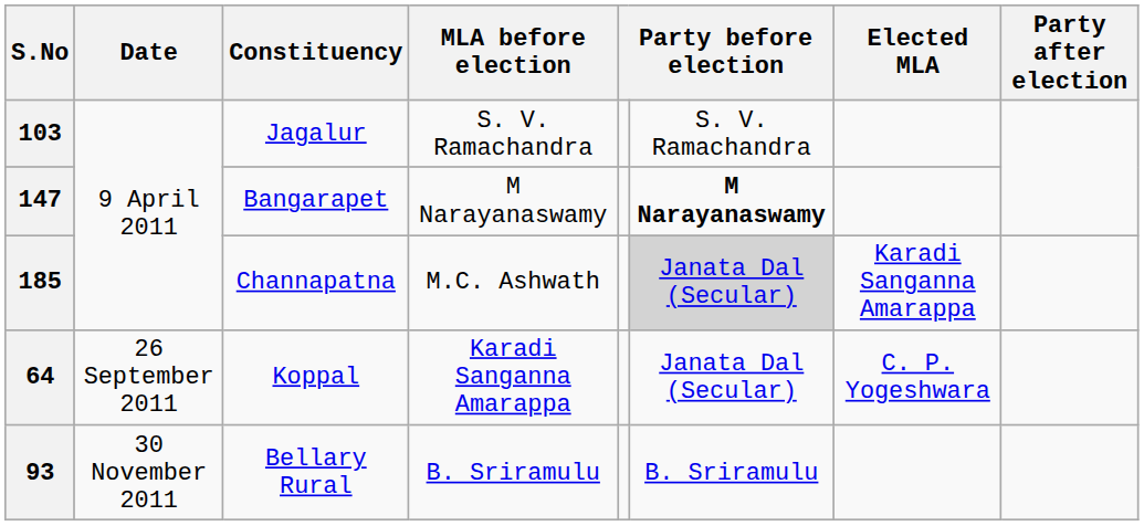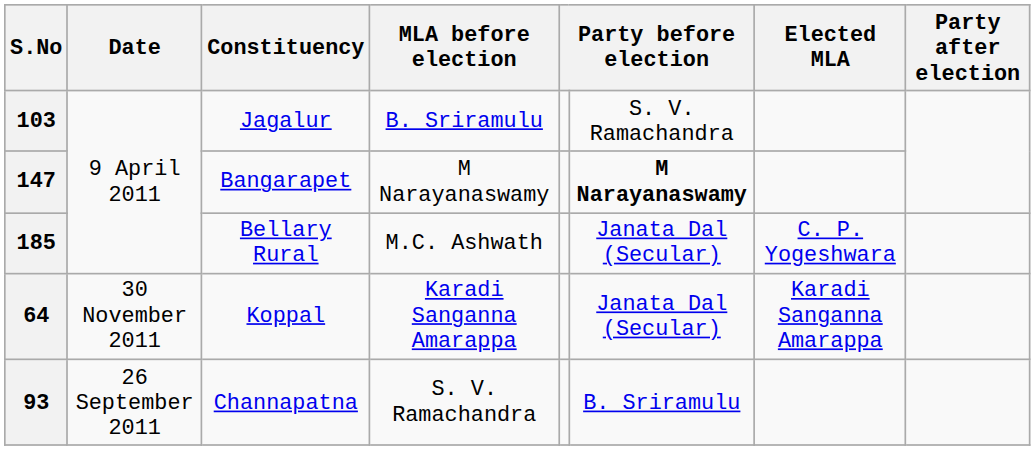 <table class="wikitable sortable" style="text-align:center;">
 <tr>
 <th>S.No</th>
 <th>Date</th>
 <th>Constituency</th>
 <th>MLA before election</th>
 <th colspan="2">Party before election</th>
 <th>Elected MLA</th>
 <th colspan="2">Party after election</th>
 </tr>
 <tr>
 <th>103</th>
 <td Rowspan=3>9 April 2011</td>
 <td><a href='#'>Jagalur</a></td>
-<td>S. V. Ramachandra</td>
+<td><a href='#'>B. Sriramulu</a></td>
 <td></td>
 <td>S. V. Ramachandra</td>
 <td></td>
 </tr>
 <tr>
 <th>147</th>
 <td><a href='#'>Bangarapet</a></td>
 <td>M Narayanaswamy</td>
 <td></td>
 <td><strong>M Narayanaswamy</strong></td>
 <td></td>
 </tr>
 <tr>
 <th>185</th>
-<td><a href='#'>Channapatna</a></td>
+<td><a href='#'>Bellary Rural</a></td>
 <td>M.C. Ashwath</td>
-<td bgcolor=></td>
-<td style="background: lightgrey;"><a href='#'>Janata Dal (Secular)</a></td>
-<td><a href='#'>Karadi Sanganna Amarappa</a></td>
-<td></td>
-</tr>
-<tr>
-<th>64</th>
-<td>26 September 2011</td>
-<td><a href='#'>Koppal</a></td>
-<td><a href='#'>Karadi Sanganna Amarappa</a></td>
 <td bgcolor=></td>
 <td><a href='#'>Janata Dal (Secular)</a></td>
 <td><a href='#'>C. P. Yogeshwara</a></td>
 <td></td>
 </tr>
 <tr>
+<th>64</th>
+<td>30 November 2011</td>
+<td><a href='#'>Koppal</a></td>
+<td><a href='#'>Karadi Sanganna Amarappa</a></td>
+<td bgcolor=></td>
+<td><a href='#'>Janata Dal (Secular)</a></td>
+<td><a href='#'>Karadi Sanganna Amarappa</a></td>
+<td></td>
+</tr>
+<tr>
 <th>93</th>
-<td>30 November 2011</td>
-<td><a href='#'>Bellary Rural</a></td>
-<td><a href='#'>B. Sriramulu</a></td>
+<td>26 September 2011</td>
+<td><a href='#'>Channapatna</a></td>
+<td>S. V. Ramachandra</td>
 <td></td>
 <td><a href='#'>B. Sriramulu</a></td>
 <td></td>
 </tr>
 </table>
